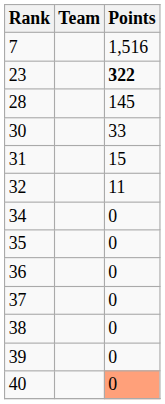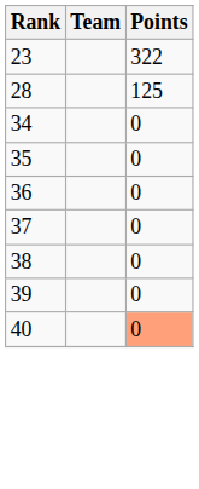 <table class="wikitable">
 <tr>
 <th>Rank</th>
 <th>Team</th>
 <th>Points</th>
 </tr>
 <tr>
-<td>7</td>
-<td></td>
-<td>1,516</td>
-</tr>
-<tr>
 <td>23</td>
 <td></td>
-<td><strong>322</strong></td>
+<td>322</td>
 </tr>
 <tr>
 <td>28</td>
 <td></td>
-<td>145</td>
-</tr>
-<tr>
-<td>30</td>
-<td></td>
-<td>33</td>
-</tr>
-<tr>
-<td>31</td>
-<td></td>
-<td>15</td>
-</tr>
-<tr>
-<td>32</td>
-<td></td>
-<td>11</td>
+<td>125</td>
 </tr>
 <tr>
 <td>34</td>
 <td></td>
 <td>0</td>
 </tr>
 <tr>
 <td>35</td>
 <td></td>
 <td>0</td>
 </tr>
 <tr>
 <td>36</td>
 <td></td>
 <td>0</td>
 </tr>
 <tr>
 <td>37</td>
 <td></td>
 <td>0</td>
 </tr>
 <tr>
 <td>38</td>
 <td></td>
 <td>0</td>
 </tr>
 <tr>
 <td>39</td>
 <td></td>
 <td>0</td>
 </tr>
 <tr>
 <td>40</td>
 <td></td>
 <td style="background: lightsalmon;">0</td>
 </tr>
 <tr>
 </tr>
 </table>
